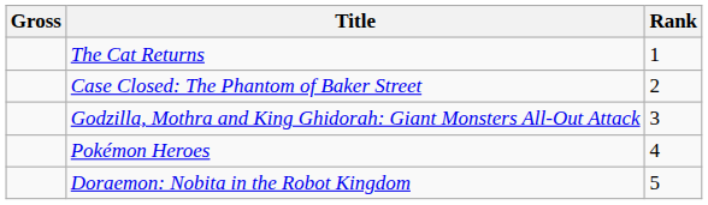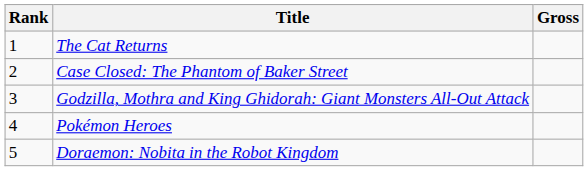 <table class="wikitable sortable" style="margin:auto; margin:auto;">
 <tr>
+<th>Rank</th>
+<th>Title</th>
 <th>Gross</th>
-<th>Title</th>
-<th>Rank</th>
 </tr>
 <tr>
+<td>1</td>
+<td><em><a href='#'>The Cat Returns</a></em></td>
 <td></td>
-<td><em><a href='#'>The Cat Returns</a></em></td>
-<td>1</td>
 </tr>
 <tr>
+<td>2</td>
+<td><em><a href='#'>Case Closed: The Phantom of Baker Street</a></em></td>
 <td></td>
-<td><em><a href='#'>Case Closed: The Phantom of Baker Street</a></em></td>
-<td>2</td>
 </tr>
 <tr>
+<td>3</td>
+<td><em><a href='#'>Godzilla, Mothra and King Ghidorah: Giant Monsters All-Out Attack</a></em></td>
 <td></td>
-<td><em><a href='#'>Godzilla, Mothra and King Ghidorah: Giant Monsters All-Out Attack</a></em></td>
-<td>3</td>
 </tr>
 <tr>
+<td>4</td>
+<td><em><a href='#'>Pokémon Heroes</a></em></td>
 <td></td>
-<td><em><a href='#'>Pokémon Heroes</a></em></td>
-<td>4</td>
 </tr>
 <tr>
+<td>5</td>
+<td><em><a href='#'>Doraemon: Nobita in the Robot Kingdom</a></em></td>
 <td></td>
-<td><em><a href='#'>Doraemon: Nobita in the Robot Kingdom</a></em></td>
-<td>5</td>
 </tr>
 </table>
